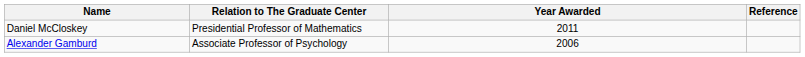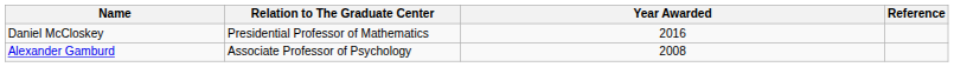 <table class="wikitable sortable" style="width:100%">
 <tr>
 <th style="width:*;">Name</th>
 <th style="width:25%;">Relation to The Graduate Center</th>
 <th style="width:45%;">Year Awarded</th>
 <th style="width:5%;" class="unsortable">Reference</th>
 </tr>
 <tr>
 <td>Daniel McCloskey</td>
 <td>Presidential Professor of Mathematics</td>
-<td style="text-align:center;">2011</td>
+<td style="text-align:center;">2016</td>
 <td style="text-align:center;"></td>
 </tr>
 <tr>
 <td><a href='#'>Alexander Gamburd</a></td>
 <td>Associate Professor of Psychology</td>
-<td style="text-align:center;">2006</td>
+<td style="text-align:center;">2008</td>
 <td style="text-align:center;"></td>
 </tr>
 </table>
